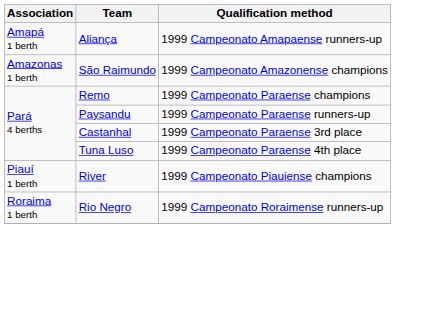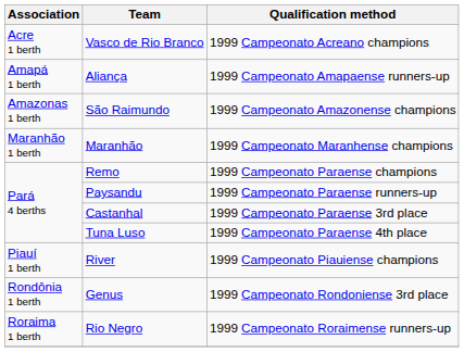 <table class="wikitable">
 <tr>
 <th>Association</th>
 <th>Team</th>
 <th>Qualification method</th>
+</tr>
+<tr>
+<td rowspan="1"> <a href='#'>Acre</a><br><small>1 berth</small></td>
+<td><a href='#'>Vasco de Rio Branco</a></td>
+<td>1999 <a href='#'>Campeonato Acreano</a> champions</td>
 </tr>
 <tr>
 <td rowspan="1"> <a href='#'>Amapá</a><br><small>1 berth</small></td>
 <td><a href='#'>Aliança</a></td>
 <td>1999 <a href='#'>Campeonato Amapaense</a> runners-up</td>
 </tr>
 <tr>
 <td rowspan="1"> <a href='#'>Amazonas</a><br><small>1 berth</small></td>
 <td><a href='#'>São Raimundo</a></td>
 <td>1999 <a href='#'>Campeonato Amazonense</a> champions</td>
+</tr>
+<tr>
+<td rowspan="1"> <a href='#'>Maranhão</a><br><small>1 berth</small></td>
+<td><a href='#'>Maranhão</a></td>
+<td>1999 <a href='#'>Campeonato Maranhense</a> champions</td>
 </tr>
 <tr>
 <td rowspan="4"> <a href='#'>Pará</a><br><small>4 berths</small></td>
 <td><a href='#'>Remo</a></td>
 <td>1999 <a href='#'>Campeonato Paraense</a> champions</td>
 </tr>
 <tr>
 <td><a href='#'>Paysandu</a></td>
 <td>1999 <a href='#'>Campeonato Paraense</a> runners-up</td>
 </tr>
 <tr>
 <td><a href='#'>Castanhal</a></td>
 <td>1999 <a href='#'>Campeonato Paraense</a> 3rd place</td>
 </tr>
 <tr>
 <td><a href='#'>Tuna Luso</a></td>
 <td>1999 <a href='#'>Campeonato Paraense</a> 4th place</td>
 </tr>
 <tr>
 <td rowspan="1"> <a href='#'>Piauí</a><br><small>1 berth</small></td>
 <td><a href='#'>River</a></td>
 <td>1999 <a href='#'>Campeonato Piauiense</a> champions</td>
 </tr>
 <tr>
+<td rowspan="1"> <a href='#'>Rondônia</a><br><small>1 berth</small></td>
+<td><a href='#'>Genus</a></td>
+<td>1999 <a href='#'>Campeonato Rondoniense</a> 3rd place</td>
+</tr>
+<tr>
 <td rowspan="1"> <a href='#'>Roraima</a><br><small>1 berth</small></td>
 <td><a href='#'>Rio Negro</a></td>
 <td>1999 <a href='#'>Campeonato Roraimense</a> runners-up</td>
 </tr>
 <tr>
 </tr>
 </table>
